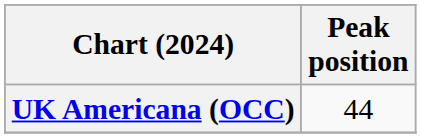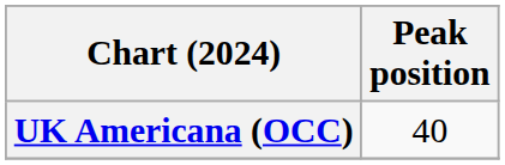 <table class="wikitable sortable plainrowheaders" style="text-align:center">
 <tr>
 <th scope="col">Chart (2024)</th>
 <th scope="col">Peak<br>position</th>
 </tr>
 <tr>
 <th scope="row"><a href='#'>UK Americana</a> (<a href='#'>OCC</a>)</th>
-<td>44</td>
+<td>40</td>
 </tr>
 <tr>
 </tr>
 </table>
